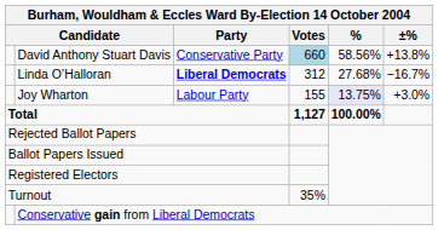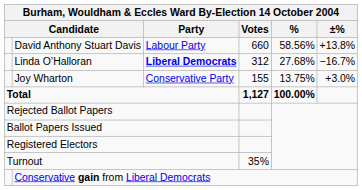 <table class="wikitable" border="1" style="text-align:right; font-size:100%">
 <tr>
 <th align=center colspan=6>Burham, Wouldham & Eccles Ward By-Election 14 October 2004</th>
 </tr>
 <tr>
 <th align=left colspan=2>Candidate</th>
 <th align=left>Party</th>
 <th align=center>Votes</th>
 <th align=center>%</th>
 <th align=center>±%</th>
 </tr>
 <tr>
 <td bgcolor=> </td>
 <td align=left>David Anthony Stuart Davis</td>
-<td align=left><a href='#'>Conservative Party</a></td>
-<td style="background: lightblue;">660</td>
+<td align=left><a href='#'>Labour Party</a></td>
+<td>660</td>
 <td>58.56%</td>
 <td>+13.8%</td>
 </tr>
 <tr>
 <td bgcolor=> </td>
 <td align=left>Linda O’Halloran</td>
 <td align=left><strong><a href='#'>Liberal Democrats</a></strong></td>
 <td>312</td>
 <td>27.68%</td>
 <td>−16.7%</td>
 </tr>
 <tr>
 <td bgcolor=> </td>
 <td align=left>Joy Wharton</td>
-<td align=left><a href='#'>Labour Party</a></td>
+<td align=left><a href='#'>Conservative Party</a></td>
 <td>155</td>
-<td style="background: lavender;">13.75%</td>
+<td>13.75%</td>
 <td>+3.0%</td>
 </tr>
 <tr>
 <td align=left colspan=3><strong>Total</strong></td>
 <td><strong>1,127</strong></td>
 <td><strong>100.00%</strong></td>
 <td></td>
 </tr>
 <tr>
 <td align=left colspan=3>Rejected Ballot Papers</td>
 <td></td>
 <td rowspan=4 colspan=2></td>
 </tr>
 <tr>
 <td align=left colspan=3>Ballot Papers Issued</td>
 <td></td>
 </tr>
 <tr>
 <td align=left colspan=3>Registered Electors</td>
 <td></td>
 </tr>
 <tr>
 <td align=left colspan=3>Turnout</td>
 <td>35%</td>
 </tr>
 <tr>
 <td bgcolor=> </td>
 <td align=left colspan=6><a href='#'>Conservative</a> <strong>gain</strong> from <a href='#'>Liberal Democrats</a></td>
 </tr>
 </table>
